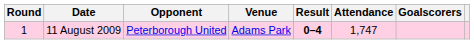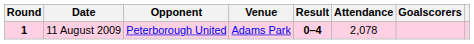 <table class="wikitable" style="text-align:center;">
 <tr>
 <th>Round</th>
 <th>Date</th>
 <th>Opponent</th>
 <th>Venue</th>
 <th>Result</th>
 <th>Attendance</th>
 <th>Goalscorers</th>
 <th></th>
 </tr>
 <tr style="background-color: #ffd0e3;">
-<td>1</td>
+<td><strong>1</strong></td>
 <td>11 August 2009</td>
 <td><a href='#'>Peterborough United</a></td>
 <td><a href='#'>Adams Park</a></td>
 <td><strong>0–4</strong></td>
-<td>1,747</td>
+<td>2,078</td>
 <td></td>
 <td></td>
 </tr>
 </table>
